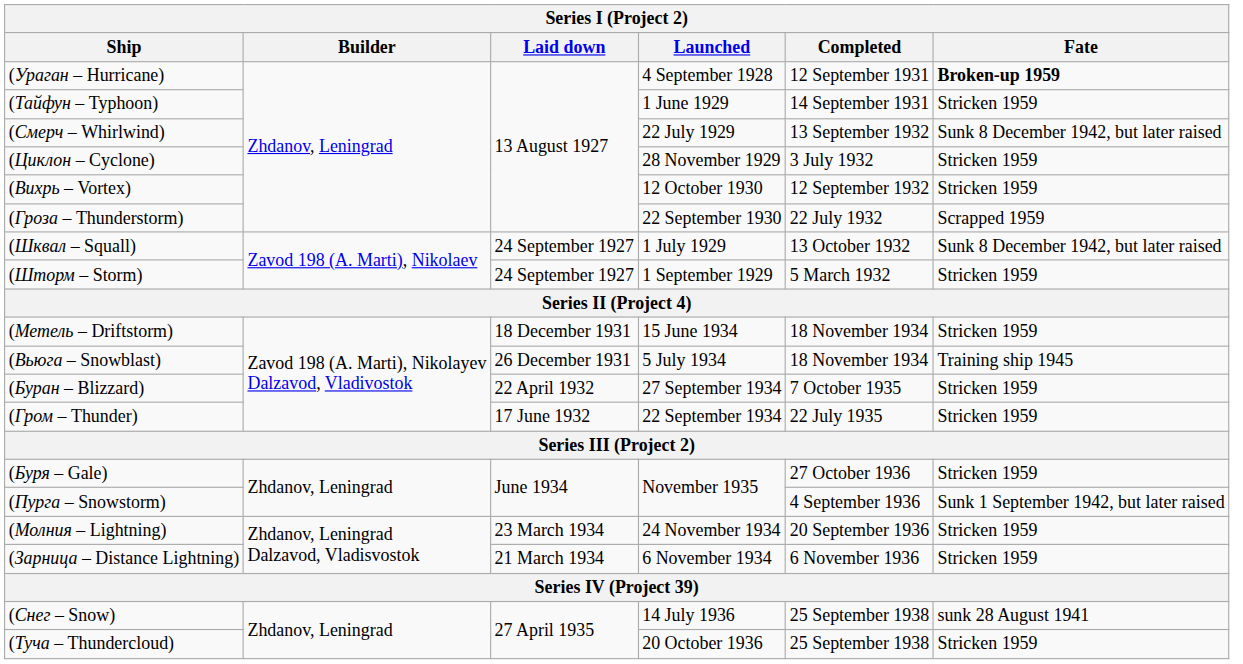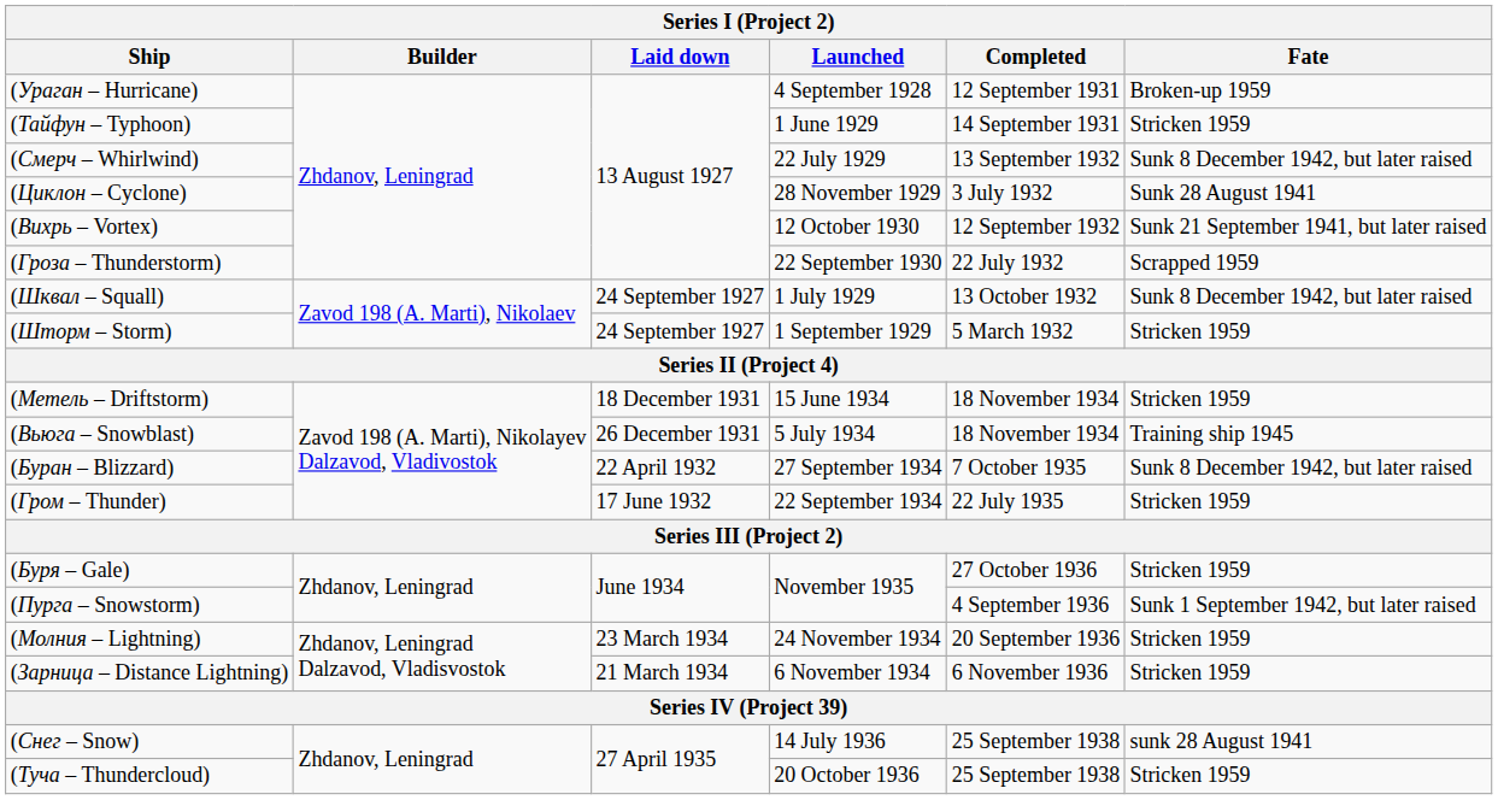 <table class="wikitable plainrowheaders">
 <tr>
 <th colspan=6>Series I (Project 2)</th>
 </tr>
 <tr>
 <th scope="col">Ship</th>
 <th scope="col">Builder</th>
 <th scope="col"><a href='#'>Laid down</a></th>
 <th scope="col"><a href='#'>Launched</a></th>
 <th scope="col">Completed</th>
 <th scope="col">Fate</th>
 </tr>
 <tr>
 <td scope="row">  (<em>Ураган</em> – Hurricane)</td>
 <td rowspan=6><a href='#'>Zhdanov</a>, <a href='#'>Leningrad</a></td>
 <td rowspan=6>13 August 1927</td>
 <td>4 September 1928</td>
 <td>12 September 1931</td>
-<td><strong>Broken-up 1959</strong></td>
+<td>Broken-up 1959</td>
 </tr>
 <tr>
 <td scope="row"> (<em>Тайфун</em> – Typhoon)</td>
 <td>1 June 1929</td>
 <td>14 September 1931</td>
 <td>Stricken 1959</td>
 </tr>
 <tr>
 <td scope="row"> (<em>Смерч</em> – Whirlwind)</td>
 <td>22 July 1929</td>
 <td>13 September 1932</td>
 <td>Sunk 8 December 1942, but later raised</td>
 </tr>
 <tr>
 <td scope="row"> (<em>Циклон</em> – Cyclone)</td>
 <td>28 November 1929</td>
 <td>3 July 1932</td>
-<td>Stricken 1959</td>
+<td>Sunk 28 August 1941</td>
 </tr>
 <tr>
 <td scope="row"> (<em>Вихрь</em> – Vortex)</td>
 <td>12 October 1930</td>
 <td>12 September 1932</td>
-<td>Stricken 1959</td>
+<td>Sunk 21 September 1941, but later raised</td>
 </tr>
 <tr>
 <td scope="row"> (<em>Гроза</em> – Thunderstorm)</td>
 <td>22 September 1930</td>
 <td>22 July 1932</td>
 <td>Scrapped 1959</td>
 </tr>
 <tr>
 <td scope="row"> (<em>Шквал</em> – Squall)</td>
 <td rowspan=2><a href='#'>Zavod 198 (A. Marti)</a>, <a href='#'>Nikolaev</a></td>
 <td>24 September 1927</td>
 <td>1 July 1929</td>
 <td>13 October 1932</td>
 <td>Sunk 8 December 1942, but later raised</td>
 </tr>
 <tr>
 <td scope="row"> (<em>Шторм</em> – Storm)</td>
 <td>24 September 1927</td>
 <td>1 September 1929</td>
 <td>5 March 1932</td>
 <td>Stricken 1959</td>
 </tr>
 <tr>
 <th scope="col" colspan=6>Series II (Project 4)</th>
 </tr>
 <tr>
 <td scope="row"> (<em>Метель</em> – Driftstorm)</td>
 <td rowspan=4>Zavod 198 (A. Marti), Nikolayev <br><a href='#'>Dalzavod</a>, <a href='#'>Vladivostok</a></td>
 <td>18 December 1931</td>
 <td>15 June 1934</td>
 <td>18 November 1934</td>
 <td>Stricken 1959</td>
 </tr>
 <tr>
 <td scope="row"> (<em>Вьюга</em> – Snowblast)</td>
 <td>26 December 1931</td>
 <td>5 July 1934</td>
 <td>18 November 1934</td>
 <td>Training ship 1945</td>
 </tr>
 <tr>
 <td scope="row"> (<em>Буран</em> – Blizzard)</td>
 <td>22 April 1932</td>
 <td>27 September 1934</td>
 <td>7 October 1935</td>
-<td>Stricken 1959</td>
+<td>Sunk 8 December 1942, but later raised</td>
 </tr>
 <tr>
 <td scope="row"> (<em>Гром</em> – Thunder)</td>
 <td>17 June 1932</td>
 <td>22 September 1934</td>
 <td>22 July 1935</td>
 <td>Stricken 1959</td>
 </tr>
 <tr>
 <th scope="col" colspan=6>Series III (Project 2)</th>
 </tr>
 <tr>
 <td scope="row"> (<em>Буря</em> – Gale)</td>
 <td rowspan=2>Zhdanov, Leningrad</td>
 <td rowspan=2>June 1934</td>
 <td rowspan=2>November 1935</td>
 <td>27 October 1936</td>
 <td>Stricken 1959</td>
 </tr>
 <tr>
 <td scope="row"> (<em>Пурга</em> – Snowstorm)</td>
 <td>4 September 1936</td>
 <td>Sunk 1 September 1942, but later raised</td>
 </tr>
 <tr>
 <td scope="row"> (<em>Молния</em> – Lightning)</td>
 <td rowspan=2>Zhdanov, Leningrad<br>Dalzavod, Vladisvostok</td>
 <td>23 March 1934</td>
 <td>24 November 1934</td>
 <td>20 September 1936</td>
 <td>Stricken 1959</td>
 </tr>
 <tr>
 <td scope="row"> (<em>Зарница</em> – Distance Lightning)</td>
 <td>21 March 1934</td>
 <td>6 November 1934</td>
 <td>6 November 1936</td>
 <td>Stricken 1959</td>
 </tr>
 <tr>
 <th scope="col" colspan=6>Series IV (Project 39)</th>
 </tr>
 <tr>
 <td scope="row"> (<em>Снег</em> – Snow)</td>
 <td rowspan=2>Zhdanov, Leningrad</td>
 <td rowspan=2>27 April 1935</td>
 <td>14 July 1936</td>
 <td>25 September 1938</td>
 <td>sunk 28 August 1941</td>
 </tr>
 <tr>
 <td scope="row"> (<em>Туча</em> – Thundercloud)</td>
 <td>20 October 1936</td>
 <td>25 September 1938</td>
 <td>Stricken 1959</td>
 </tr>
 </table>
